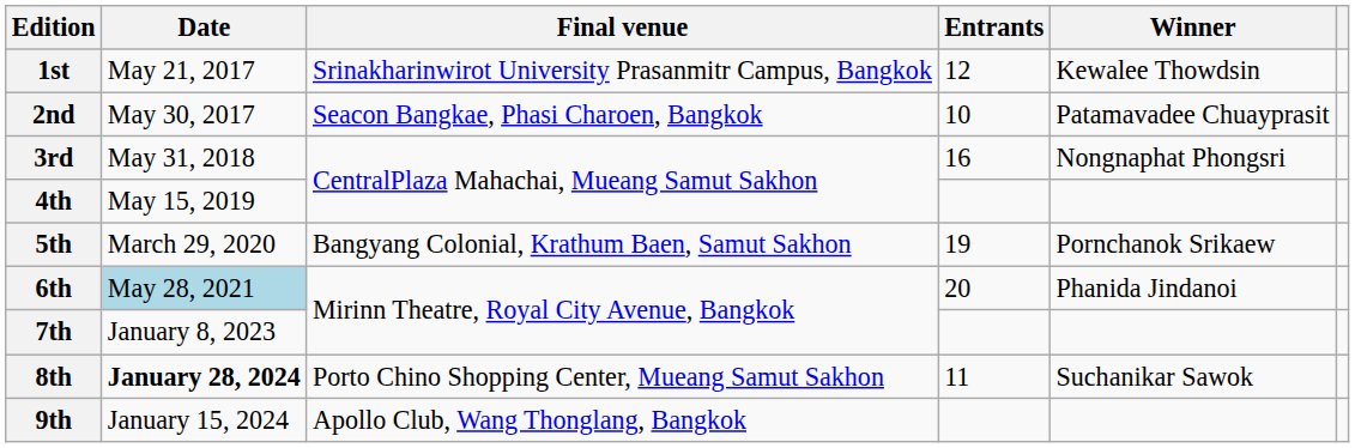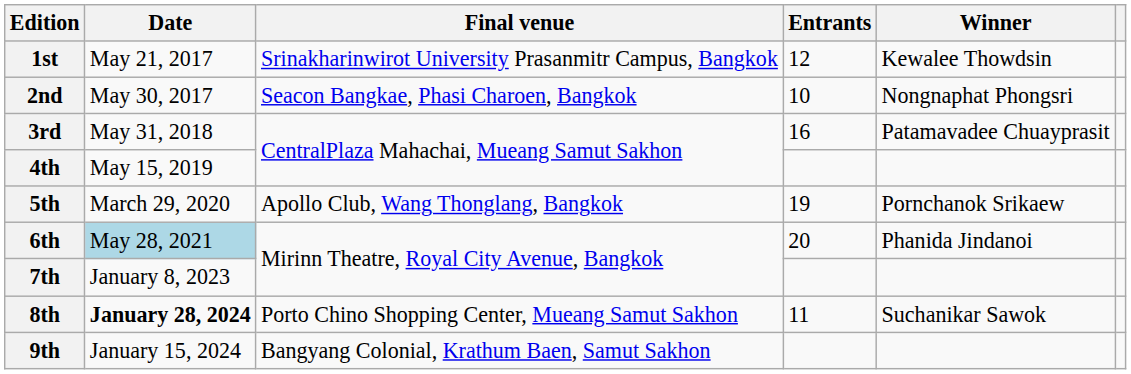 <table class="wikitable defaultcenter col2left col3left col5left" style="font-size:95%;">
 <tr>
 <th>Edition</th>
 <th>Date</th>
 <th>Final venue</th>
 <th>Entrants</th>
 <th>Winner</th>
 <th></th>
 </tr>
 <tr>
 <th>1st</th>
 <td>May 21, 2017</td>
 <td><a href='#'>Srinakharinwirot University</a> Prasanmitr Campus, <a href='#'>Bangkok</a></td>
 <td>12</td>
 <td>Kewalee Thowdsin</td>
 <td></td>
 </tr>
 <tr>
 <th>2nd</th>
 <td>May 30, 2017</td>
 <td><a href='#'>Seacon Bangkae</a>, <a href='#'>Phasi Charoen</a>, <a href='#'>Bangkok</a></td>
 <td>10</td>
-<td>Patamavadee Chuayprasit</td>
+<td>Nongnaphat Phongsri</td>
 <td></td>
 </tr>
 <tr>
 <th>3rd</th>
 <td>May 31, 2018</td>
 <td rowspan=2><a href='#'>CentralPlaza</a> Mahachai, <a href='#'>Mueang Samut Sakhon</a></td>
 <td>16</td>
-<td>Nongnaphat Phongsri</td>
+<td>Patamavadee Chuayprasit</td>
 <td></td>
 </tr>
 <tr>
 <th>4th</th>
 <td>May 15, 2019</td>
 <td></td>
 <td></td>
 <td></td>
 </tr>
 <tr>
 <th>5th</th>
 <td>March 29, 2020</td>
-<td>Bangyang Colonial, <a href='#'>Krathum Baen</a>, <a href='#'>Samut Sakhon</a></td>
+<td>Apollo Club, <a href='#'>Wang Thonglang</a>, <a href='#'>Bangkok</a></td>
 <td>19</td>
 <td>Pornchanok Srikaew</td>
 <td></td>
 </tr>
 <tr>
 <th>6th</th>
 <td style="background: lightblue;">May 28, 2021</td>
 <td rowspan=2>Mirinn Theatre, <a href='#'>Royal City Avenue</a>, <a href='#'>Bangkok</a></td>
 <td>20</td>
 <td>Phanida Jindanoi</td>
 <td></td>
 </tr>
 <tr>
 <th>7th</th>
 <td>January 8, 2023</td>
 <td></td>
 <td></td>
 <td></td>
 </tr>
 <tr>
 <th>8th</th>
 <td><strong>January 28, 2024</strong></td>
 <td>Porto Chino Shopping Center, <a href='#'>Mueang Samut Sakhon</a></td>
 <td>11</td>
 <td>Suchanikar Sawok</td>
 <td></td>
 </tr>
 <tr>
 <th>9th</th>
 <td>January 15, 2024</td>
-<td>Apollo Club, <a href='#'>Wang Thonglang</a>, <a href='#'>Bangkok</a></td>
+<td>Bangyang Colonial, <a href='#'>Krathum Baen</a>, <a href='#'>Samut Sakhon</a></td>
 <td></td>
 <td></td>
 <td></td>
 </tr>
 </table>
